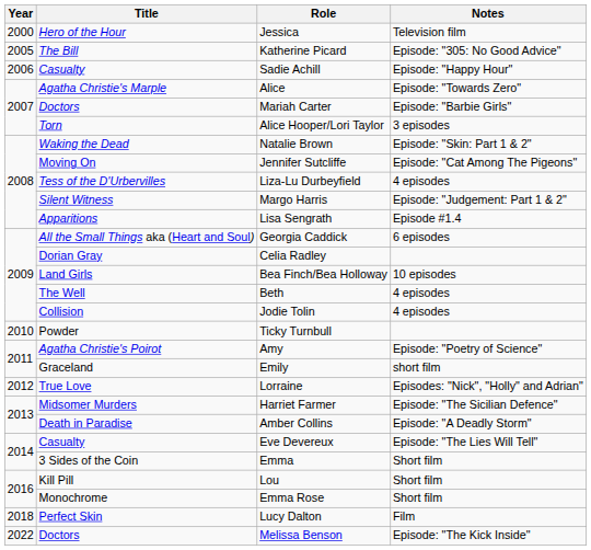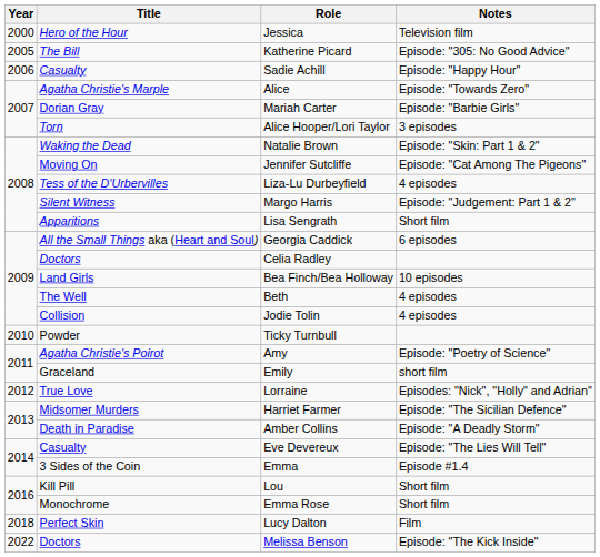 <table class="wikitable">
 <tr>
 <th>Year</th>
 <th>Title</th>
 <th>Role</th>
 <th>Notes</th>
 </tr>
 <tr>
 <td>2000</td>
 <td><em><a href='#'>Hero of the Hour</a></em></td>
 <td>Jessica</td>
 <td>Television film</td>
 </tr>
 <tr>
 <td>2005</td>
 <td><em><a href='#'>The Bill</a></em></td>
 <td>Katherine Picard</td>
 <td>Episode: "305: No Good Advice"</td>
 </tr>
 <tr>
 <td>2006</td>
 <td><em><a href='#'>Casualty</a></em></td>
 <td>Sadie Achill</td>
 <td>Episode: "Happy Hour"</td>
 </tr>
 <tr>
 <td rowspan="3">2007</td>
 <td><em><a href='#'>Agatha Christie's Marple</a></em></td>
 <td>Alice</td>
 <td>Episode: "Towards Zero"</td>
 </tr>
 <tr>
-<td><em><a href='#'>Doctors</a></em></td>
+<td></em><a href='#'>Dorian Gray</a><em></td>
 <td>Mariah Carter</td>
 <td>Episode: "Barbie Girls"</td>
 </tr>
 <tr>
 <td><em><a href='#'>Torn</a></em></td>
 <td>Alice Hooper/Lori Taylor</td>
 <td>3 episodes</td>
 </tr>
 <tr>
 <td rowspan="5">2008</td>
 <td><em><a href='#'>Waking the Dead</a></em></td>
 <td>Natalie Brown</td>
 <td>Episode: "Skin: Part 1 & 2"</td>
 </tr>
 <tr>
 <td></em><a href='#'>Moving On</a><em></td>
 <td>Jennifer Sutcliffe</td>
 <td>Episode: "Cat Among The Pigeons"</td>
 </tr>
 <tr>
 <td><em><a href='#'>Tess of the D'Urbervilles</a></em></td>
 <td>Liza-Lu Durbeyfield</td>
 <td>4 episodes</td>
 </tr>
 <tr>
 <td><em><a href='#'>Silent Witness</a></em></td>
 <td>Margo Harris</td>
 <td>Episode: "Judgement: Part 1 & 2"</td>
 </tr>
 <tr>
 <td><em><a href='#'>Apparitions</a></em></td>
 <td>Lisa Sengrath</td>
-<td>Episode #1.4</td>
+<td>Short film</td>
 </tr>
 <tr>
 <td rowspan="5">2009</td>
 <td><em><a href='#'>All the Small Things</a></em> aka (<a href='#'>Heart and Soul</a><em>)</td>
 <td>Georgia Caddick</td>
 <td>6 episodes</td>
 </tr>
 <tr>
-<td></em><a href='#'>Dorian Gray</a><em></td>
+<td><em><a href='#'>Doctors</a></em></td>
 <td>Celia Radley</td>
 <td></td>
 </tr>
 <tr>
 <td></em><a href='#'>Land Girls</a><em></td>
 <td>Bea Finch/Bea Holloway</td>
 <td>10 episodes</td>
 </tr>
 <tr>
 <td></em><a href='#'>The Well</a><em></td>
 <td>Beth</td>
 <td>4 episodes</td>
 </tr>
 <tr>
 <td></em><a href='#'>Collision</a><em></td>
 <td>Jodie Tolin</td>
 <td>4 episodes</td>
 </tr>
 <tr>
 <td>2010</td>
 <td></em>Powder<em></td>
 <td>Ticky Turnbull</td>
 <td></td>
 </tr>
 <tr>
 <td rowspan="2">2011</td>
 <td><em><a href='#'>Agatha Christie's Poirot</a></em></td>
 <td>Amy</td>
 <td>Episode: "Poetry of Science"</td>
 </tr>
 <tr>
 <td></em>Graceland<em></td>
 <td>Emily</td>
 <td>short film</td>
 </tr>
 <tr>
 <td>2012</td>
 <td></em><a href='#'>True Love</a><em></td>
 <td>Lorraine</td>
 <td>Episodes: "Nick", "Holly" and Adrian"</td>
 </tr>
 <tr>
 <td rowspan="2">2013</td>
 <td></em><a href='#'>Midsomer Murders</a><em></td>
 <td>Harriet Farmer</td>
 <td>Episode: "The Sicilian Defence"</td>
 </tr>
 <tr>
 <td></em><a href='#'>Death in Paradise</a><em></td>
 <td>Amber Collins</td>
 <td>Episode: "A Deadly Storm"</td>
 </tr>
 <tr>
 <td rowspan="2">2014</td>
 <td></em><a href='#'>Casualty</a><em></td>
 <td>Eve Devereux</td>
 <td>Episode: "The Lies Will Tell"</td>
 </tr>
 <tr>
 <td></em>3 Sides of the Coin<em></td>
 <td>Emma</td>
-<td>Short film</td>
+<td>Episode #1.4</td>
 </tr>
 <tr>
 <td rowspan="2">2016</td>
 <td></em>Kill Pill<em></td>
 <td>Lou</td>
 <td>Short film</td>
 </tr>
 <tr>
 <td></em>Monochrome<em></td>
 <td>Emma Rose</td>
 <td>Short film</td>
 </tr>
 <tr>
 <td>2018</td>
 <td></em><a href='#'>Perfect Skin</a><em></td>
 <td>Lucy Dalton</td>
 <td>Film</td>
 </tr>
 <tr>
 <td>2022</td>
 <td></em><a href='#'>Doctors</a><em></td>
 <td><a href='#'>Melissa Benson</a></td>
 <td>Episode: "The Kick Inside"</td>
 </tr>
 </table>
